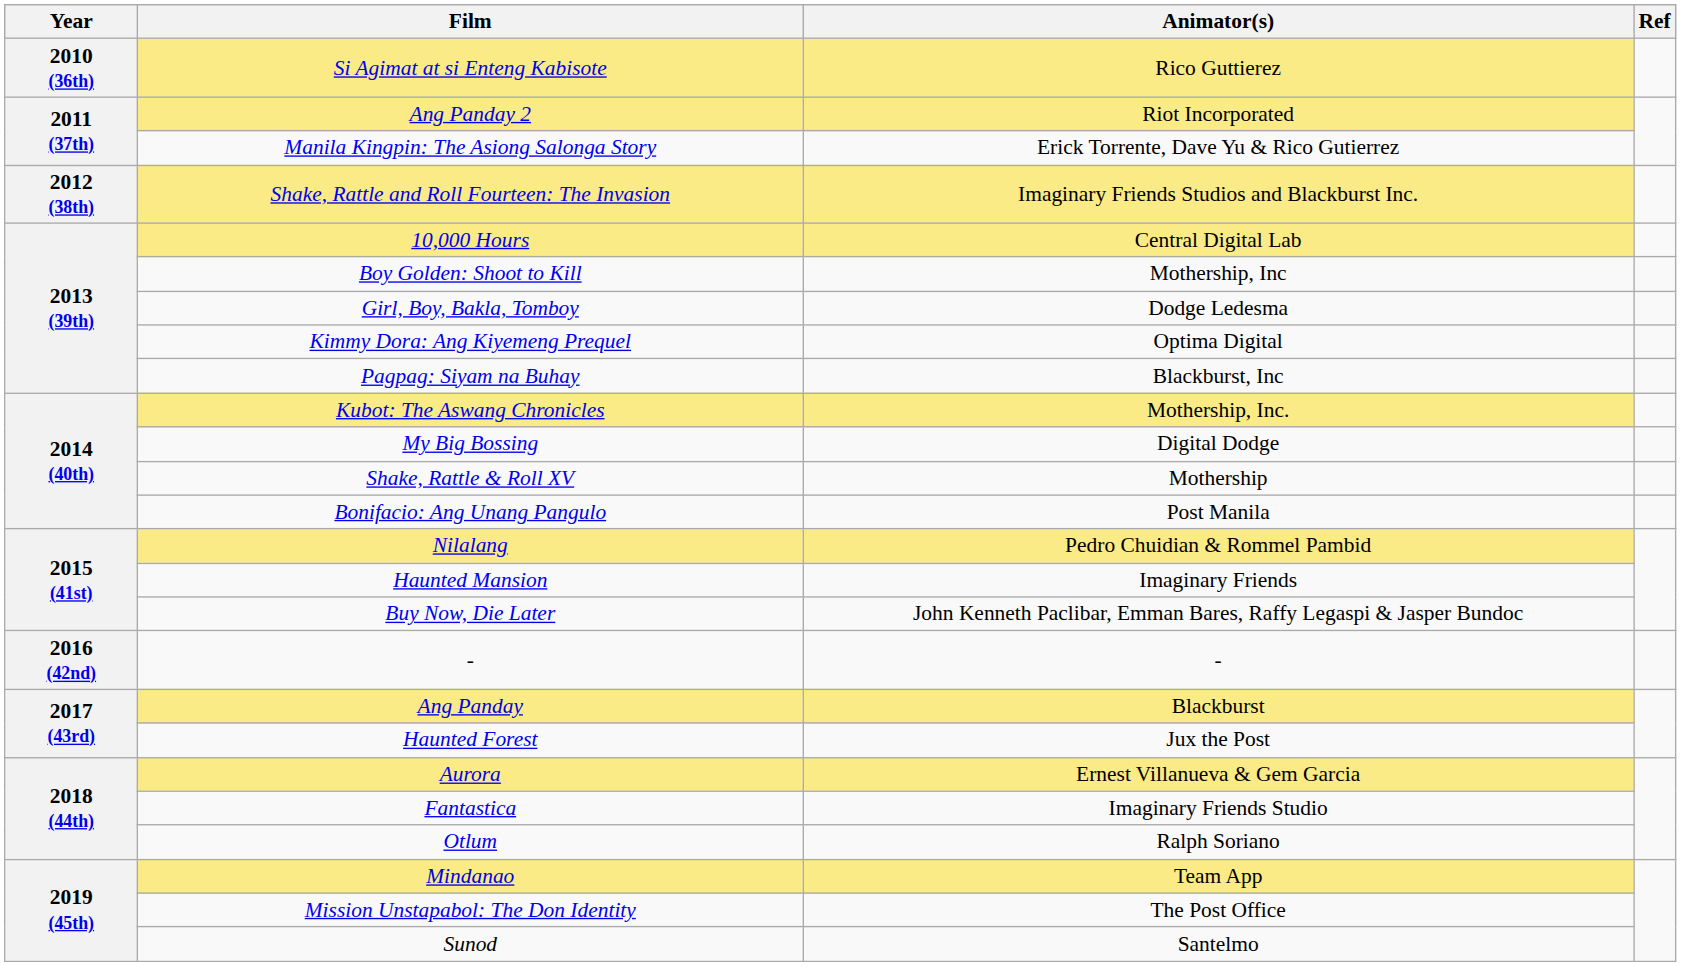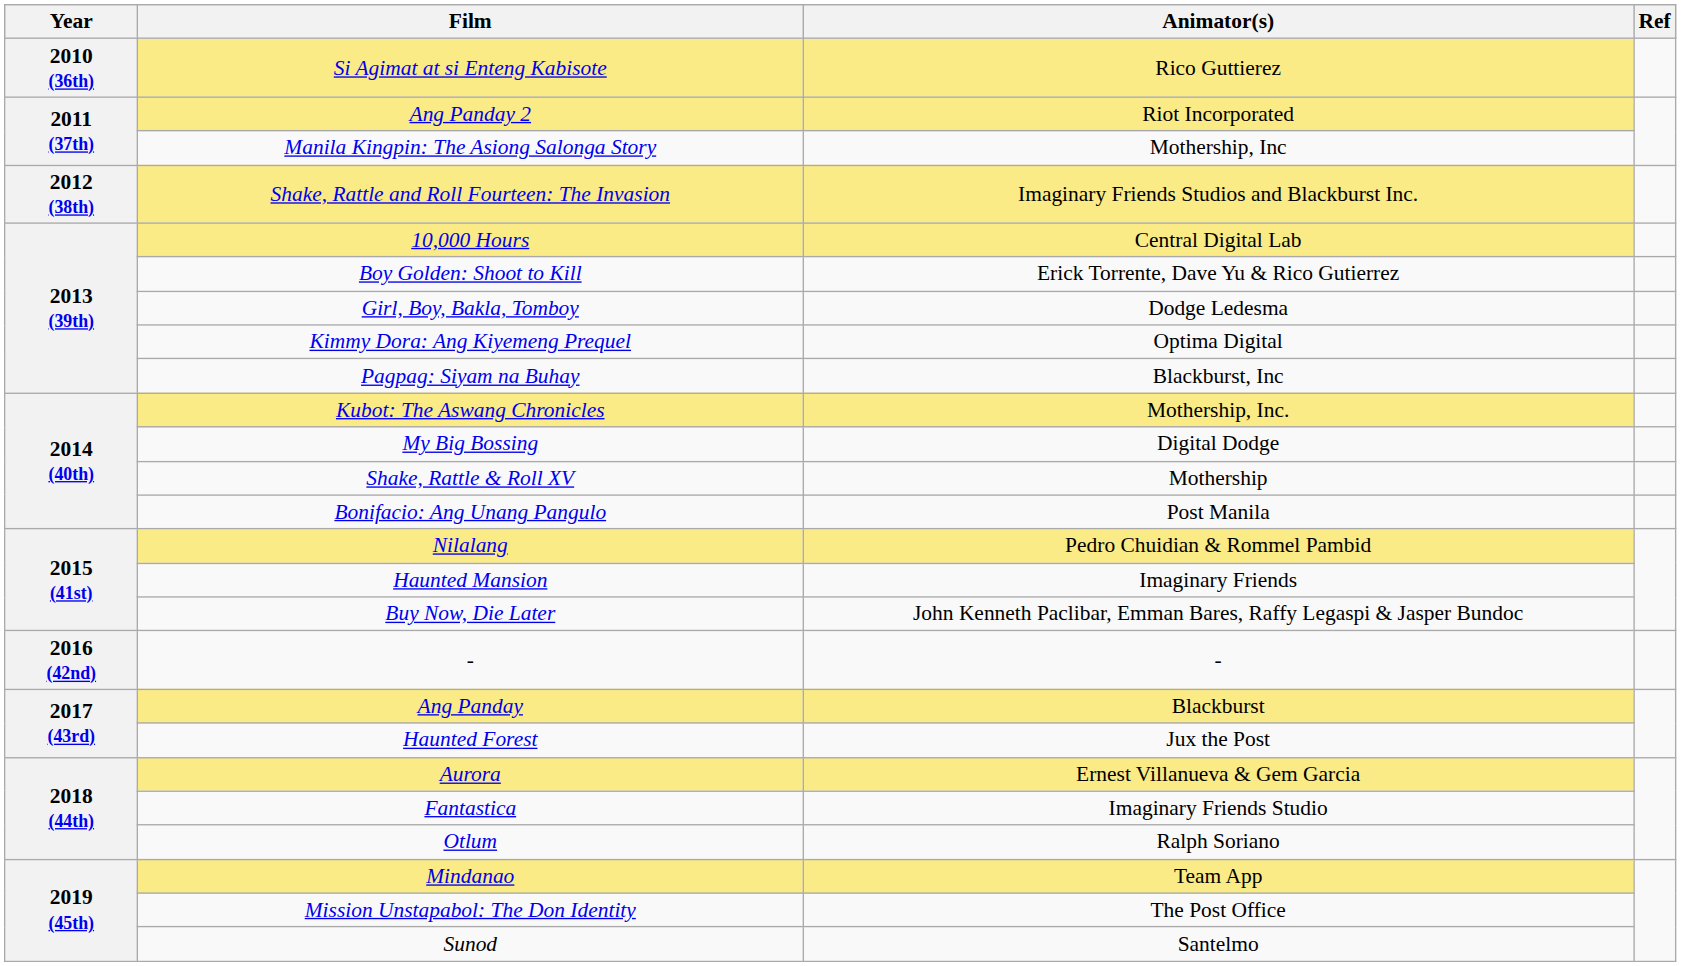 <table class="wikitable" style="text-align:center;">
 <tr style="background:#bebebe;">
 <th scope="col" style="width:8%;">Year</th>
 <th scope="col" style="width:40%;">Film</th>
 <th scope="col" style="width:50%;">Animator(s)</th>
 <th scope="col" style="width:2%;">Ref</th>
 </tr>
 <tr>
 <th scope="row" style="text-align:center">2010 <br><small><a href='#'>(36th)</a> </small></th>
 <td style="background:#FAEB86"><em><a href='#'>Si Agimat at si Enteng Kabisote</a></em></td>
 <td style="background:#FAEB86">Rico Guttierez</td>
 <td></td>
 </tr>
 <tr>
 <th scope="row" style="text-align:center" rowspan=2>2011 <br><small><a href='#'>(37th)</a> </small></th>
 <td style="background:#FAEB86"><em><a href='#'>Ang Panday 2</a></em></td>
 <td style="background:#FAEB86">Riot Incorporated</td>
 <td rowspan=2></td>
 </tr>
 <tr>
 <td><em><a href='#'>Manila Kingpin: The Asiong Salonga Story</a></em></td>
-<td>Erick Torrente, Dave Yu & Rico Gutierrez</td>
+<td>Mothership, Inc</td>
 </tr>
 <tr>
 <th scope="row" style="text-align:center">2012 <br><small><a href='#'>(38th)</a> </small></th>
 <td style="background:#FAEB86"><em><a href='#'>Shake, Rattle and Roll Fourteen: The Invasion</a></em></td>
 <td style="background:#FAEB86">Imaginary Friends Studios and Blackburst Inc.</td>
 <td></td>
 </tr>
 <tr>
 <th rowspan="5" scope="row" style="text-align:center">2013 <br><small><a href='#'>(39th)</a> </small></th>
 <td style="background:#FAEB86"><em><a href='#'>10,000 Hours</a></em></td>
 <td style="background:#FAEB86">Central Digital Lab</td>
 <td></td>
 </tr>
 <tr>
 <td><em><a href='#'>Boy Golden: Shoot to Kill</a></em></td>
-<td>Mothership, Inc</td>
+<td>Erick Torrente, Dave Yu & Rico Gutierrez</td>
 <td></td>
 </tr>
 <tr>
 <td><em><a href='#'>Girl, Boy, Bakla, Tomboy</a></em></td>
 <td>Dodge Ledesma</td>
 <td></td>
 </tr>
 <tr>
 <td><em><a href='#'>Kimmy Dora: Ang Kiyemeng Prequel</a></em></td>
 <td>Optima Digital</td>
 <td></td>
 </tr>
 <tr>
 <td><em><a href='#'>Pagpag: Siyam na Buhay</a></em></td>
 <td>Blackburst, Inc</td>
 <td></td>
 </tr>
 <tr>
 <th rowspan="4" scope="row" style="text-align:center">2014 <br><small><a href='#'>(40th)</a> </small></th>
 <td style="background:#FAEB86"><em><a href='#'>Kubot: The Aswang Chronicles</a></em></td>
 <td style="background:#FAEB86">Mothership, Inc.</td>
 <td></td>
 </tr>
 <tr>
 <td><em><a href='#'>My Big Bossing</a></em></td>
 <td>Digital Dodge</td>
 <td></td>
 </tr>
 <tr>
 <td><em><a href='#'>Shake, Rattle & Roll XV</a></em></td>
 <td>Mothership</td>
 <td></td>
 </tr>
 <tr>
 <td><em><a href='#'>Bonifacio: Ang Unang Pangulo</a></em></td>
 <td>Post Manila</td>
 <td></td>
 </tr>
 <tr>
 <th scope="row" style="text-align:center" rowspan=3>2015 <br><small><a href='#'>(41st)</a> </small></th>
 <td style="background:#FAEB86"><em><a href='#'>Nilalang</a></em></td>
 <td style="background:#FAEB86">Pedro Chuidian & Rommel Pambid</td>
 <td rowspan=3></td>
 </tr>
 <tr>
 <td><em><a href='#'>Haunted Mansion</a></em></td>
 <td>Imaginary Friends</td>
 </tr>
 <tr>
 <td><em><a href='#'>Buy Now, Die Later</a></em></td>
 <td>John Kenneth Paclibar, Emman Bares, Raffy Legaspi & Jasper Bundoc</td>
 </tr>
 <tr>
 <th scope="row" style="text-align:center">2016 <br><small><a href='#'>(42nd)</a> </small></th>
 <td>-</td>
 <td>-</td>
 <td></td>
 </tr>
 <tr>
 <th rowspan="2">2017 <br><small><a href='#'>(43rd)</a> </small></th>
 <td style="background:#FAEB86"><a href='#'><em>Ang Panday</em></a></td>
 <td style="background:#FAEB86">Blackburst</td>
 <td rowspan="2"></td>
 </tr>
 <tr>
 <td><a href='#'><em>Haunted Forest</em></a></td>
 <td>Jux the Post</td>
 </tr>
 <tr>
 <th rowspan="3">2018 <br><small><a href='#'>(44th)</a> </small></th>
 <td style="background:#FAEB86"><em><a href='#'>Aurora</a></em></td>
 <td style="background:#FAEB86">Ernest Villanueva & Gem Garcia</td>
 <td rowspan="3"></td>
 </tr>
 <tr>
 <td><em><a href='#'>Fantastica</a></em></td>
 <td>Imaginary Friends Studio</td>
 </tr>
 <tr>
 <td><em><a href='#'>Otlum</a></em></td>
 <td>Ralph Soriano</td>
 </tr>
 <tr>
 <th rowspan="3">2019 <br><small><a href='#'>(45th)</a> </small></th>
 <td style="background:#FAEB86"><a href='#'><em>Mindanao</em></a></td>
 <td style="background:#FAEB86">Team App</td>
 <td rowspan="3"></td>
 </tr>
 <tr>
 <td><em><a href='#'>Mission Unstapabol: The Don Identity</a></em></td>
 <td>The Post Office</td>
 </tr>
 <tr>
 <td><em>Sunod</em></td>
 <td>Santelmo</td>
 </tr>
 </table>
